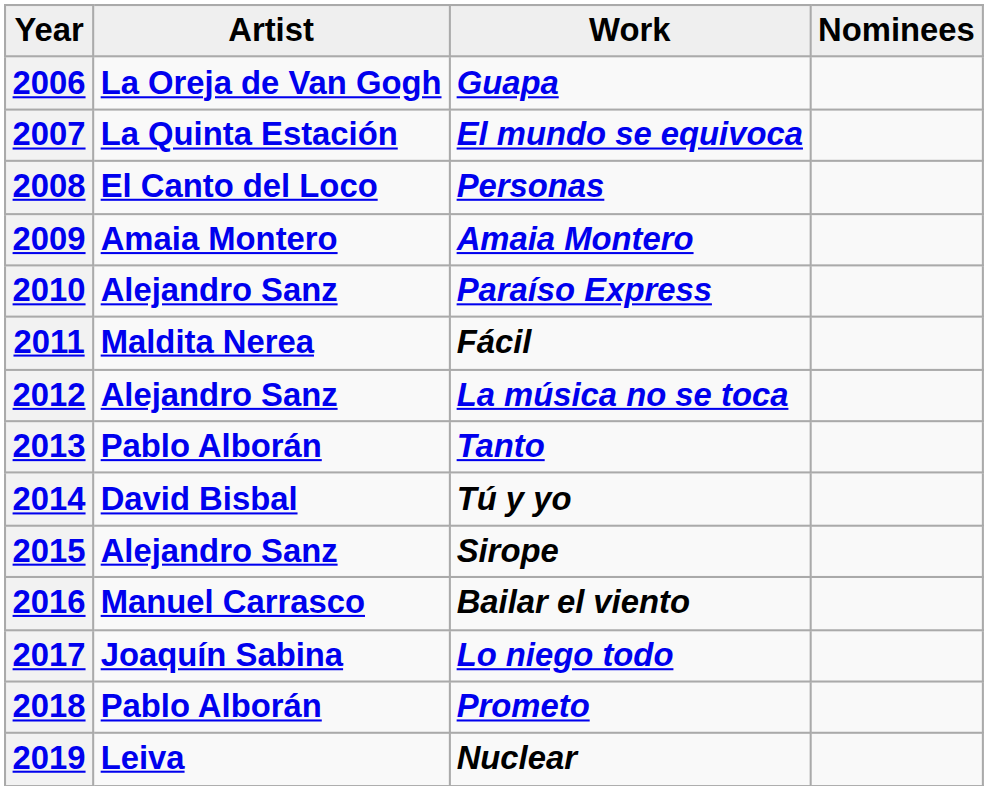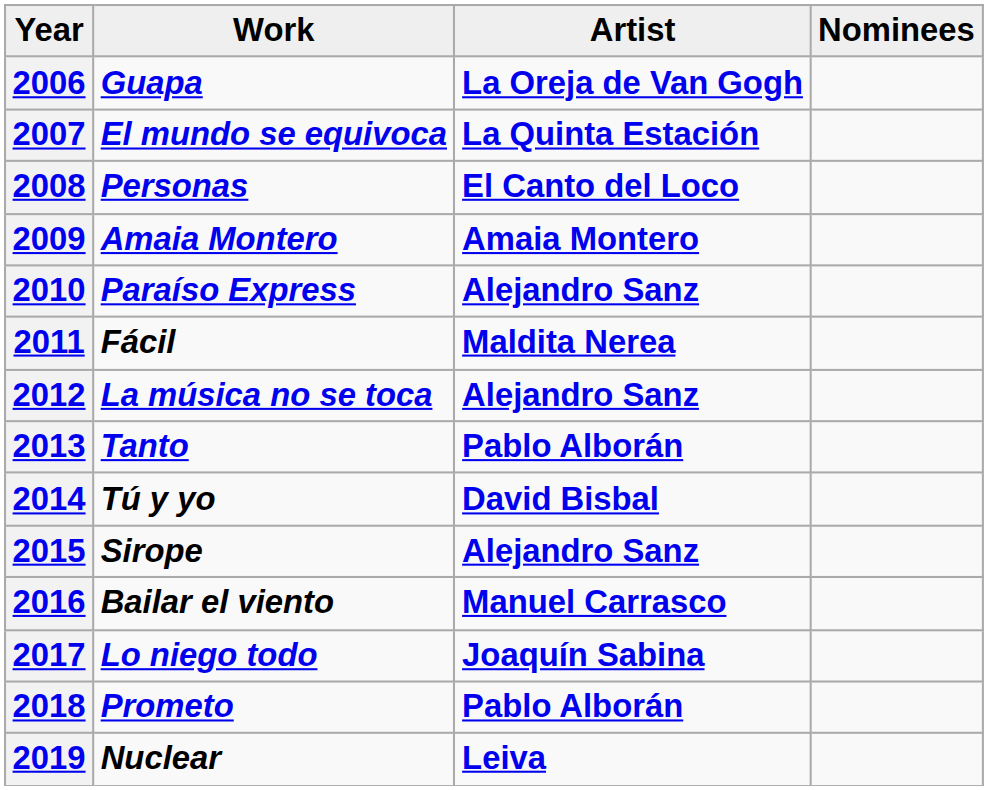 <table class="wikitable sortable">
 <tr>
 <th style="background:#efefef;">Year</th>
+<th style="background:#efefef;">Work</th>
 <th style="background:#efefef;">Artist</th>
-<th style="background:#efefef;">Work</th>
 <th style="background:#efefef;" class="unsortable">Nominees</th>
 </tr>
 <tr>
 <th scope="row"><a href='#'>2006</a></th>
+<td><strong><em><a href='#'>Guapa</a></em></strong></td>
 <td><strong><a href='#'>La Oreja de Van Gogh</a></strong></td>
-<td><strong><em><a href='#'>Guapa</a></em></strong></td>
 <td></td>
 </tr>
 <tr>
 <th scope="row"><a href='#'>2007</a></th>
+<td><strong><em><a href='#'>El mundo se equivoca</a></em></strong></td>
 <td><strong><a href='#'>La Quinta Estación</a></strong></td>
-<td><strong><em><a href='#'>El mundo se equivoca</a></em></strong></td>
 <td></td>
 </tr>
 <tr>
 <th scope="row"><a href='#'>2008</a></th>
+<td><strong><em><a href='#'>Personas</a></em></strong></td>
 <td><strong><a href='#'>El Canto del Loco</a></strong></td>
-<td><strong><em><a href='#'>Personas</a></em></strong></td>
 <td></td>
 </tr>
 <tr>
 <th scope="row"><a href='#'>2009</a></th>
+<td><strong><em><a href='#'>Amaia Montero</a></em></strong></td>
 <td><strong><a href='#'>Amaia Montero</a></strong></td>
-<td><strong><em><a href='#'>Amaia Montero</a></em></strong></td>
 <td></td>
 </tr>
 <tr>
 <th scope="row"><a href='#'>2010</a></th>
+<td><strong><em><a href='#'>Paraíso Express</a></em></strong></td>
 <td><strong><a href='#'>Alejandro Sanz</a></strong></td>
-<td><strong><em><a href='#'>Paraíso Express</a></em></strong></td>
 <td></td>
 </tr>
 <tr>
 <th scope="row"><a href='#'>2011</a></th>
+<td><strong><em>Fácil</em></strong></td>
 <td><strong><a href='#'>Maldita Nerea</a></strong></td>
-<td><strong><em>Fácil</em></strong></td>
 <td></td>
 </tr>
 <tr>
 <th scope="row"><a href='#'>2012</a></th>
+<td><strong><em><a href='#'>La música no se toca</a></em></strong></td>
 <td><strong><a href='#'>Alejandro Sanz</a></strong></td>
-<td><strong><em><a href='#'>La música no se toca</a></em></strong></td>
 <td></td>
 </tr>
 <tr>
 <th scope="row"><a href='#'>2013</a></th>
+<td><strong><em><a href='#'>Tanto</a></em></strong></td>
 <td><strong><a href='#'>Pablo Alborán</a></strong></td>
-<td><strong><em><a href='#'>Tanto</a></em></strong></td>
 <td></td>
 </tr>
 <tr>
 <th scope="row"><a href='#'>2014</a></th>
+<td><strong><em>Tú y yo</em></strong></td>
 <td><strong><a href='#'>David Bisbal</a></strong></td>
-<td><strong><em>Tú y yo</em></strong></td>
 <td></td>
 </tr>
 <tr>
 <th scope="row"><a href='#'>2015</a></th>
+<td><strong><em>Sirope</em></strong></td>
 <td><strong><a href='#'>Alejandro Sanz</a></strong></td>
-<td><strong><em>Sirope</em></strong></td>
 <td></td>
 </tr>
 <tr>
 <th scope="row"><a href='#'>2016</a></th>
+<td><strong><em>Bailar el viento</em></strong></td>
 <td><strong><a href='#'>Manuel Carrasco</a></strong></td>
-<td><strong><em>Bailar el viento</em></strong></td>
 <td></td>
 </tr>
 <tr>
 <th scope="row"><a href='#'>2017</a></th>
+<td><strong><em><a href='#'>Lo niego todo</a></em></strong></td>
 <td><strong><a href='#'>Joaquín Sabina</a></strong></td>
-<td><strong><em><a href='#'>Lo niego todo</a></em></strong></td>
 <td></td>
 </tr>
 <tr>
 <th scope="row"><a href='#'>2018</a></th>
+<td><strong><em><a href='#'>Prometo</a></em></strong></td>
 <td><strong><a href='#'>Pablo Alborán</a></strong></td>
-<td><strong><em><a href='#'>Prometo</a></em></strong></td>
 <td></td>
 </tr>
 <tr>
 <th scope="row"><a href='#'>2019</a></th>
+<td><strong><em>Nuclear</em></strong></td>
 <td><strong><a href='#'>Leiva</a></strong></td>
-<td><strong><em>Nuclear</em></strong></td>
 <td></td>
 </tr>
 </table>
